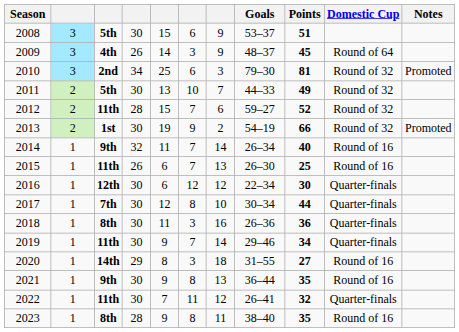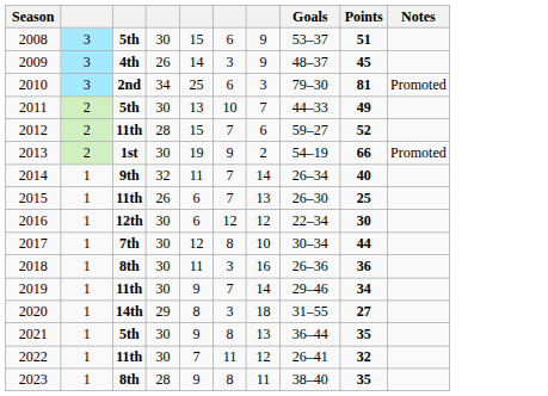 <table class="wikitable" style="text-align: center;">
 <tr>
 <th width=55>Season</th>
 <th width=50></th>
 <th width=30></th>
 <th width=30></th>
 <th width=30></th>
 <th width=30></th>
 <th width=30></th>
 <th width=60>Goals</th>
 <th width=45>Points</th>
-<th><a href='#'>Domestic Cup</a></th>
 <th>Notes</th>
 </tr>
 <tr>
 <td>2008</td>
 <td style="background:#A3E9FF">3</td>
 <td><strong>5th</strong></td>
 <td>30</td>
 <td>15</td>
 <td>6</td>
 <td>9</td>
 <td>53–37</td>
 <td><strong>51</strong></td>
 <td></td>
-<td></td>
 </tr>
 <tr>
 <td>2009</td>
 <td style="background:#A3E9FF">3</td>
 <td><strong>4th</strong></td>
 <td>26</td>
 <td>14</td>
 <td>3</td>
 <td>9</td>
 <td>48–37</td>
 <td><strong>45</strong></td>
-<td>Round of 64</td>
 <td></td>
 </tr>
 <tr>
 <td>2010</td>
 <td style="background:#A3E9FF">3</td>
 <td><strong>2nd</strong></td>
 <td>34</td>
 <td>25</td>
 <td>6</td>
 <td>3</td>
 <td>79–30</td>
 <td><strong>81</strong></td>
-<td>Round of 32</td>
 <td>Promoted</td>
 </tr>
 <tr>
 <td>2011</td>
 <td style="background:#D0F0C0">2</td>
 <td><strong>5th</strong></td>
 <td>30</td>
 <td>13</td>
 <td>10</td>
 <td>7</td>
 <td>44–33</td>
 <td><strong>49</strong></td>
-<td>Round of 32</td>
 <td></td>
 </tr>
 <tr>
 <td>2012</td>
 <td style="background:#D0F0C0">2</td>
 <td><strong>11th</strong></td>
 <td>28</td>
 <td>15</td>
 <td>7</td>
 <td>6</td>
 <td>59–27</td>
 <td><strong>52</strong></td>
-<td>Round of 32</td>
 <td></td>
 </tr>
 <tr>
 <td>2013</td>
 <td style="background:#D0F0C0">2</td>
 <td><strong>1st</strong></td>
 <td>30</td>
 <td>19</td>
 <td>9</td>
 <td>2</td>
 <td>54–19</td>
 <td><strong>66</strong></td>
-<td>Round of 32</td>
 <td>Promoted</td>
 </tr>
 <tr>
 <td>2014</td>
 <td>1</td>
 <td><strong>9th</strong></td>
 <td>32</td>
 <td>11</td>
 <td>7</td>
 <td>14</td>
 <td>26–34</td>
 <td><strong>40</strong></td>
-<td>Round of 16</td>
 <td></td>
 </tr>
 <tr>
 <td>2015</td>
 <td>1</td>
 <td><strong>11th</strong></td>
 <td>26</td>
 <td>6</td>
 <td>7</td>
 <td>13</td>
 <td>26–30</td>
 <td><strong>25</strong></td>
-<td>Round of 16</td>
 <td></td>
 </tr>
 <tr>
 <td>2016</td>
 <td>1</td>
 <td><strong>12th</strong></td>
 <td>30</td>
 <td>6</td>
 <td>12</td>
 <td>12</td>
 <td>22–34</td>
 <td><strong>30</strong></td>
-<td>Quarter-finals</td>
 <td></td>
 </tr>
 <tr>
 <td>2017</td>
 <td>1</td>
 <td><strong>7th</strong></td>
 <td>30</td>
 <td>12</td>
 <td>8</td>
 <td>10</td>
 <td>30–34</td>
 <td><strong>44</strong></td>
-<td>Quarter-finals</td>
 <td></td>
 </tr>
 <tr>
 <td>2018</td>
 <td>1</td>
 <td><strong>8th</strong></td>
 <td>30</td>
 <td>11</td>
 <td>3</td>
 <td>16</td>
 <td>26–36</td>
 <td><strong>36</strong></td>
-<td>Quarter-finals</td>
 <td></td>
 </tr>
 <tr>
 <td>2019</td>
 <td>1</td>
 <td><strong>11th</strong></td>
 <td>30</td>
 <td>9</td>
 <td>7</td>
 <td>14</td>
 <td>29–46</td>
 <td><strong>34</strong></td>
-<td>Quarter-finals</td>
 <td></td>
 </tr>
 <tr>
 <td>2020</td>
 <td>1</td>
 <td><strong>14th</strong></td>
 <td>29</td>
 <td>8</td>
 <td>3</td>
 <td>18</td>
 <td>31–55</td>
 <td><strong>27</strong></td>
-<td>Round of 16</td>
 <td></td>
 </tr>
 <tr>
 <td>2021</td>
 <td>1</td>
-<td><strong>9th</strong></td>
+<td><strong>5th</strong></td>
 <td>30</td>
 <td>9</td>
 <td>8</td>
 <td>13</td>
 <td>36–44</td>
 <td><strong>35</strong></td>
-<td>Round of 16</td>
 <td></td>
 </tr>
 <tr>
 <td>2022</td>
 <td>1</td>
 <td><strong>11th</strong></td>
 <td>30</td>
 <td>7</td>
 <td>11</td>
 <td>12</td>
 <td>26–41</td>
 <td><strong>32</strong></td>
-<td>Quarter-finals</td>
 <td></td>
 </tr>
 <tr>
 <td>2023</td>
 <td>1</td>
 <td><strong>8th</strong></td>
 <td>28</td>
 <td>9</td>
 <td>8</td>
 <td>11</td>
 <td>38–40</td>
 <td><strong>35</strong></td>
-<td>Round of 16</td>
 <td></td>
 </tr>
 </table>
